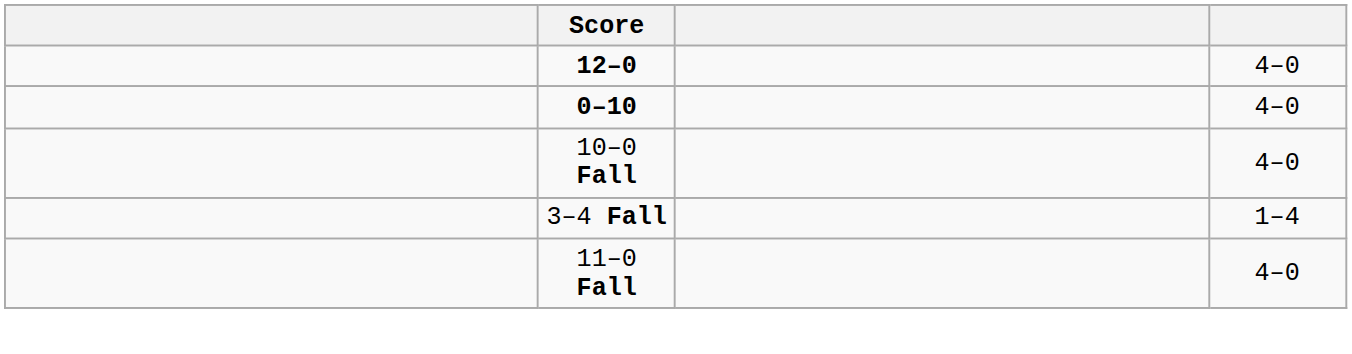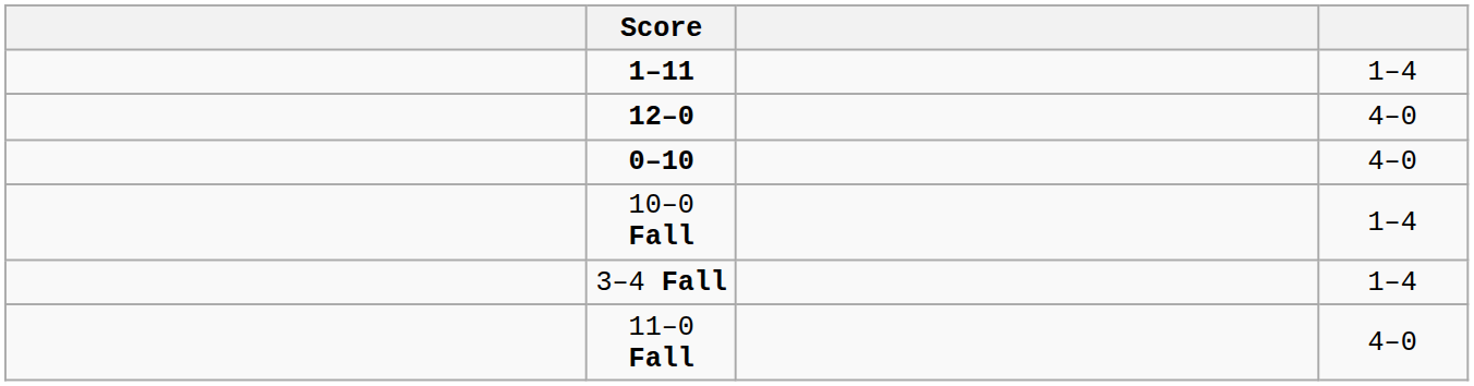 <table class="wikitable" style="text-align: center; ">
 <tr>
 <th align="right" width="270"></th>
 <th width="65">Score</th>
 <th align="left" width="270"></th>
 <th width="65"></th>
+</tr>
+<tr>
+<td align="left"></td>
+<td><strong>1–11</strong></td>
+<td align="left"><strong></strong></td>
+<td>1–4 <strong></strong></td>
 </tr>
 <tr>
 <td align="left"><strong></strong></td>
 <td><strong>12–0</strong></td>
 <td align="left"></td>
 <td>4–0 <strong></strong></td>
 </tr>
 <tr>
 <td align="left"></td>
 <td><strong>0–10</strong></td>
 <td align="left"><strong></strong></td>
 <td>4–0 <strong></strong></td>
 </tr>
 <tr>
 <td align="left"><strong></strong></td>
 <td>10–0 <strong>Fall</strong></td>
 <td align="left"></td>
-<td>4–0 <strong></strong></td>
+<td>1–4 <strong></strong></td>
 </tr>
 <tr>
 <td align="left"><strong></strong></td>
 <td>3–4 <strong>Fall</strong></td>
 <td align="left"></td>
 <td>1–4 <strong></strong></td>
 </tr>
 <tr>
 <td align="left"><strong></strong></td>
 <td>11–0 <strong>Fall</strong></td>
 <td align="left"></td>
 <td>4–0 <strong></strong></td>
 </tr>
 </table>
